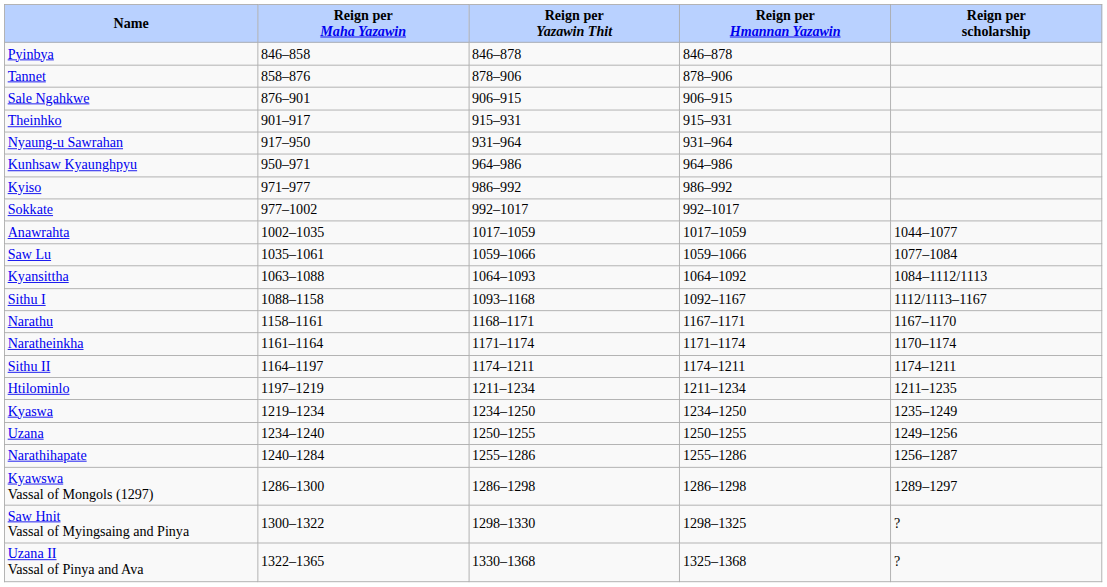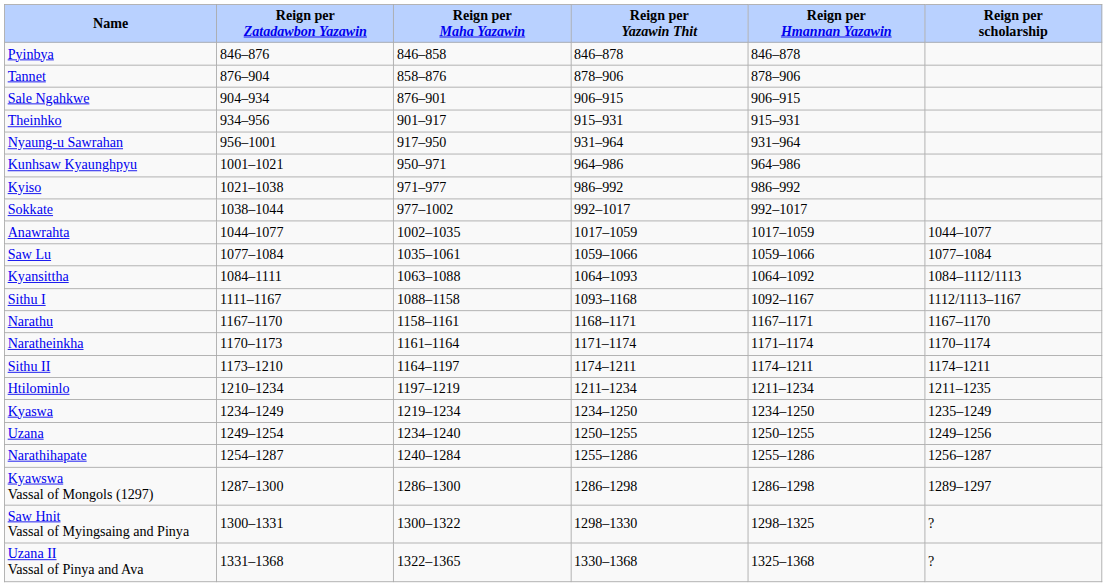 <table class="wikitable">
 <tr>
 <th style="background-color:#B9D1FF" width=12%>Name</th>
+<th style="background-color:#B9D1FF" width=10%>Reign per<br><em><a href='#'>Zatadawbon Yazawin</a></em></th>
 <th style="background-color:#B9D1FF" width=10%>Reign per<br><em><a href='#'>Maha Yazawin</a></em></th>
 <th style="background-color:#B9D1FF" width=10%>Reign per<br><em>Yazawin Thit</em></th>
 <th style="background-color:#B9D1FF" width=10%>Reign per<br><em><a href='#'>Hmannan Yazawin</a></em></th>
 <th style="background-color:#B9D1FF" width=10%>Reign per<br>scholarship</th>
 </tr>
 <tr>
 <td><a href='#'>Pyinbya</a></td>
+<td>846–876</td>
 <td>846–858</td>
 <td>846–878</td>
 <td>846–878</td>
 <td></td>
 </tr>
 <tr>
 <td><a href='#'>Tannet</a></td>
+<td>876–904</td>
 <td>858–876</td>
 <td>878–906</td>
 <td>878–906</td>
 <td></td>
 </tr>
 <tr>
 <td><a href='#'>Sale Ngahkwe</a></td>
+<td>904–934</td>
 <td>876–901</td>
 <td>906–915</td>
 <td>906–915</td>
 <td></td>
 </tr>
 <tr>
 <td><a href='#'>Theinhko</a></td>
+<td>934–956</td>
 <td>901–917</td>
 <td>915–931</td>
 <td>915–931</td>
 <td></td>
 </tr>
 <tr>
 <td><a href='#'>Nyaung-u Sawrahan</a></td>
+<td>956–1001</td>
 <td>917–950</td>
 <td>931–964</td>
 <td>931–964</td>
 <td></td>
 </tr>
 <tr>
 <td><a href='#'>Kunhsaw Kyaunghpyu</a></td>
+<td>1001–1021</td>
 <td>950–971</td>
 <td>964–986</td>
 <td>964–986</td>
 <td></td>
 </tr>
 <tr>
 <td><a href='#'>Kyiso</a></td>
+<td>1021–1038</td>
 <td>971–977</td>
 <td>986–992</td>
 <td>986–992</td>
 <td></td>
 </tr>
 <tr>
 <td><a href='#'>Sokkate</a></td>
+<td>1038–1044</td>
 <td>977–1002</td>
 <td>992–1017</td>
 <td>992–1017</td>
 <td></td>
 </tr>
 <tr>
 <td><a href='#'>Anawrahta</a></td>
+<td>1044–1077</td>
 <td>1002–1035</td>
 <td>1017–1059</td>
 <td>1017–1059</td>
 <td>1044–1077</td>
 </tr>
 <tr>
 <td><a href='#'>Saw Lu</a></td>
+<td>1077–1084</td>
 <td>1035–1061</td>
 <td>1059–1066</td>
 <td>1059–1066</td>
 <td>1077–1084</td>
 </tr>
 <tr>
 <td><a href='#'>Kyansittha</a></td>
+<td>1084–1111</td>
 <td>1063–1088</td>
 <td>1064–1093</td>
 <td>1064–1092</td>
 <td>1084–1112/1113</td>
 </tr>
 <tr>
 <td><a href='#'>Sithu I</a></td>
+<td>1111–1167</td>
 <td>1088–1158</td>
 <td>1093–1168</td>
 <td>1092–1167</td>
 <td>1112/1113–1167</td>
 </tr>
 <tr>
 <td><a href='#'>Narathu</a></td>
+<td>1167–1170</td>
 <td>1158–1161</td>
 <td>1168–1171</td>
 <td>1167–1171</td>
 <td>1167–1170</td>
 </tr>
 <tr>
 <td><a href='#'>Naratheinkha</a></td>
+<td>1170–1173</td>
 <td>1161–1164</td>
 <td>1171–1174</td>
 <td>1171–1174</td>
 <td>1170–1174</td>
 </tr>
 <tr>
 <td><a href='#'>Sithu II</a></td>
+<td>1173–1210</td>
 <td>1164–1197</td>
 <td>1174–1211</td>
 <td>1174–1211</td>
 <td>1174–1211</td>
 </tr>
 <tr>
 <td><a href='#'>Htilominlo</a></td>
+<td>1210–1234</td>
 <td>1197–1219</td>
 <td>1211–1234</td>
 <td>1211–1234</td>
 <td>1211–1235</td>
 </tr>
 <tr>
 <td><a href='#'>Kyaswa</a></td>
+<td>1234–1249</td>
 <td>1219–1234</td>
 <td>1234–1250</td>
 <td>1234–1250</td>
 <td>1235–1249</td>
 </tr>
 <tr>
 <td><a href='#'>Uzana</a></td>
+<td>1249–1254</td>
 <td>1234–1240</td>
 <td>1250–1255</td>
 <td>1250–1255</td>
 <td>1249–1256</td>
 </tr>
 <tr>
 <td><a href='#'>Narathihapate</a></td>
+<td>1254–1287</td>
 <td>1240–1284</td>
 <td>1255–1286</td>
 <td>1255–1286</td>
 <td>1256–1287</td>
 </tr>
 <tr>
 <td><a href='#'>Kyawswa</a> <br>Vassal of Mongols (1297)</td>
+<td>1287–1300</td>
 <td>1286–1300</td>
 <td>1286–1298</td>
 <td>1286–1298</td>
 <td>1289–1297</td>
 </tr>
 <tr>
 <td><a href='#'>Saw Hnit</a> <br>Vassal of Myingsaing and Pinya</td>
+<td>1300–1331</td>
 <td>1300–1322</td>
 <td>1298–1330</td>
 <td>1298–1325</td>
 <td>?</td>
 </tr>
 <tr>
 <td><a href='#'>Uzana II</a> <br>Vassal of Pinya and Ava</td>
+<td>1331–1368</td>
 <td>1322–1365</td>
 <td>1330–1368</td>
 <td>1325–1368</td>
 <td>?</td>
 </tr>
 </table>
